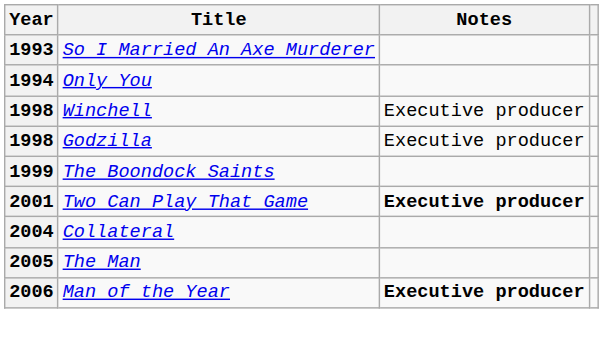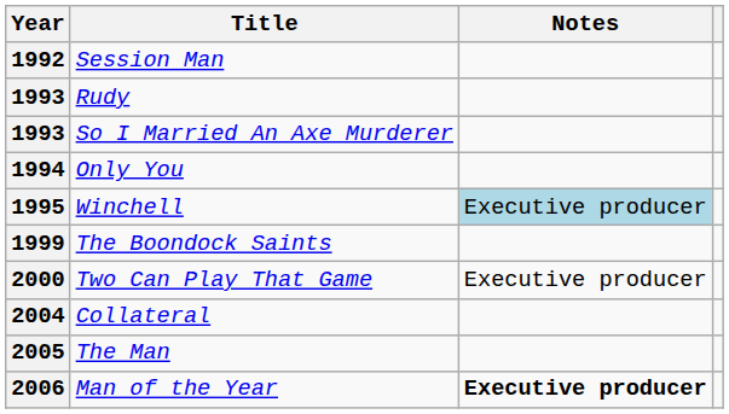 <table class="wikitable plainrowheaders sortable">
 <tr>
 <th scope="col">Year</th>
 <th scope="col">Title</th>
 <th scope="col" class="unsortable">Notes</th>
 <th scope="col" class="unsortable"></th>
+</tr>
+<tr>
+<th scope="row">1992</th>
+<td><em><a href='#'>Session Man</a></em></td>
+<td></td>
+<td style="text-align:center;"></td>
+</tr>
+<tr>
+<th scope="row">1993</th>
+<td><em><a href='#'>Rudy</a></em></td>
+<td></td>
+<td style="text-align:center;"></td>
 </tr>
 <tr>
 <th scope="row">1993</th>
 <td><em><a href='#'>So I Married An Axe Murderer</a></em></td>
 <td></td>
 <td style="text-align:center;"></td>
 </tr>
 <tr>
 <th scope="row">1994</th>
 <td><em><a href='#'>Only You</a></em></td>
 <td></td>
 <td style="text-align:center;"></td>
 </tr>
 <tr>
-<th scope="row">1998</th>
+<th scope="row">1995</th>
 <td><em><a href='#'>Winchell</a></em></td>
-<td>Executive producer</td>
-<td style="text-align:center;"></td>
-</tr>
-<tr>
-<th scope="row">1998</th>
-<td><em><a href='#'>Godzilla</a></em></td>
-<td>Executive producer</td>
+<td style="background: lightblue;">Executive producer</td>
 <td style="text-align:center;"></td>
 </tr>
 <tr>
 <th scope="row">1999</th>
 <td><em><a href='#'>The Boondock Saints</a></em></td>
 <td></td>
 <td style="text-align:center;"></td>
 </tr>
 <tr>
-<th scope="row">2001</th>
+<th scope="row">2000</th>
 <td><em><a href='#'>Two Can Play That Game</a></em></td>
-<td><strong>Executive producer</strong></td>
+<td>Executive producer</td>
 <td style="text-align:center;"></td>
 </tr>
 <tr>
 <th scope="row">2004</th>
 <td><em><a href='#'>Collateral</a></em></td>
 <td></td>
 <td style="text-align:center;"></td>
 </tr>
 <tr>
 <th scope="row">2005</th>
 <td><em><a href='#'>The Man</a></em></td>
 <td></td>
 <td style="text-align:center;"></td>
 </tr>
 <tr>
 <th scope="row">2006</th>
 <td><em><a href='#'>Man of the Year</a></em></td>
 <td><strong>Executive producer</strong></td>
 <td style="text-align:center;"></td>
 </tr>
 </table>
